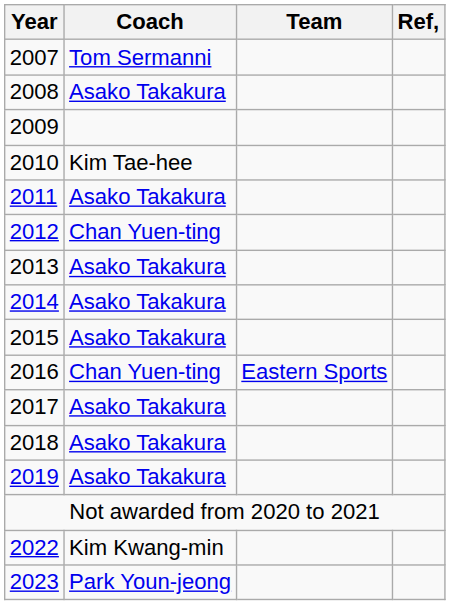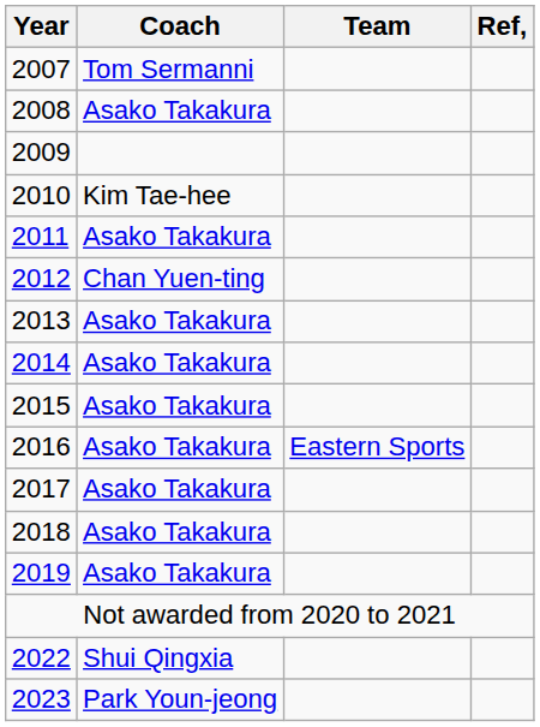 <table class="wikitable">
 <tr>
 <th>Year</th>
 <th>Coach</th>
 <th>Team</th>
 <th>Ref,</th>
 </tr>
 <tr>
 <td>2007</td>
 <td> <a href='#'>Tom Sermanni</a></td>
 <td></td>
 <td></td>
 </tr>
 <tr>
 <td>2008</td>
 <td> <a href='#'>Asako Takakura</a></td>
 <td></td>
 <td></td>
 </tr>
 <tr>
 <td>2009</td>
 <td></td>
 <td></td>
 <td></td>
 </tr>
 <tr>
 <td>2010</td>
 <td> Kim Tae-hee</td>
 <td></td>
 <td></td>
 </tr>
 <tr>
 <td><a href='#'>2011</a></td>
 <td> <a href='#'>Asako Takakura</a></td>
 <td></td>
 <td></td>
 </tr>
 <tr>
 <td><a href='#'>2012</a></td>
 <td> <a href='#'>Chan Yuen-ting</a></td>
 <td></td>
 <td></td>
 </tr>
 <tr>
 <td>2013</td>
 <td> <a href='#'>Asako Takakura</a></td>
 <td></td>
 <td></td>
 </tr>
 <tr>
 <td><a href='#'>2014</a></td>
 <td> <a href='#'>Asako Takakura</a></td>
 <td></td>
 <td></td>
 </tr>
 <tr>
 <td>2015</td>
 <td> <a href='#'>Asako Takakura</a></td>
 <td></td>
 <td></td>
 </tr>
 <tr>
 <td>2016</td>
-<td> <a href='#'>Chan Yuen-ting</a></td>
+<td> <a href='#'>Asako Takakura</a></td>
 <td> <a href='#'>Eastern Sports</a></td>
 <td></td>
 </tr>
 <tr>
 <td>2017</td>
 <td> <a href='#'>Asako Takakura</a></td>
 <td></td>
 <td></td>
 </tr>
 <tr>
 <td>2018</td>
 <td> <a href='#'>Asako Takakura</a></td>
 <td></td>
 <td></td>
 </tr>
 <tr>
 <td><a href='#'>2019</a></td>
 <td> <a href='#'>Asako Takakura</a></td>
 <td></td>
 <td></td>
 </tr>
 <tr>
 <td align="center" colspan="4">Not awarded from 2020 to 2021</td>
 </tr>
 <tr>
 <td><a href='#'>2022</a></td>
-<td> Kim Kwang-min</td>
+<td> <a href='#'>Shui Qingxia</a></td>
 <td></td>
 <td></td>
 </tr>
 <tr>
 <td><a href='#'>2023</a></td>
 <td> <a href='#'>Park Youn-jeong</a></td>
 <td></td>
 <td></td>
 </tr>
 </table>
